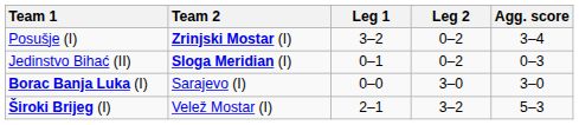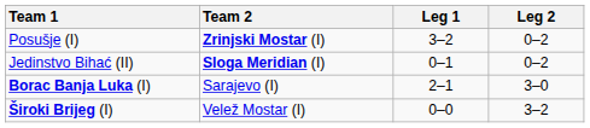 <table class="wikitable" style="width:50%">
 <tr>
 <th style="width:195px; text-align:left">Team 1</th>
 <th style="width:195px; text-align:left">Team 2</th>
 <th style="width:92px; text-align:center">Leg 1</th>
 <th style="width:92px; text-align:center">Leg 2</th>
-<th style="width:92px; text-align:center">Agg. score</th>
 </tr>
 <tr>
 <td><a href='#'>Posušje</a> (I)</td>
 <td><strong><a href='#'>Zrinjski Mostar</a></strong> (I)</td>
 <td style="text-align:center">3–2</td>
 <td style="text-align:center">0–2</td>
-<td style="text-align:center">3–4</td>
 </tr>
 <tr>
 <td><a href='#'>Jedinstvo Bihać</a> (II)</td>
 <td><strong><a href='#'>Sloga Meridian</a></strong> (I)</td>
 <td style="text-align:center">0–1</td>
 <td style="text-align:center">0–2</td>
-<td style="text-align:center">0–3</td>
 </tr>
 <tr>
 <td><strong><a href='#'>Borac Banja Luka</a></strong> (I)</td>
 <td><a href='#'>Sarajevo</a> (I)</td>
-<td style="text-align:center">0–0</td>
-<td style="text-align:center">3–0</td>
+<td style="text-align:center">2–1</td>
 <td style="text-align:center">3–0</td>
 </tr>
 <tr>
 <td><strong><a href='#'>Široki Brijeg</a></strong> (I)</td>
 <td><a href='#'>Velež Mostar</a> (I)</td>
-<td style="text-align:center">2–1</td>
+<td style="text-align:center">0–0</td>
 <td style="text-align:center">3–2</td>
-<td style="text-align:center">5–3</td>
 </tr>
 </table>
